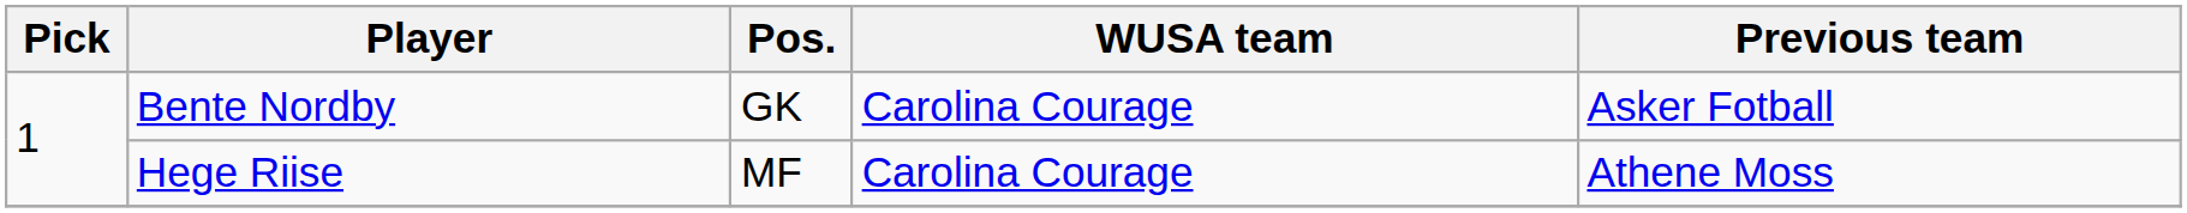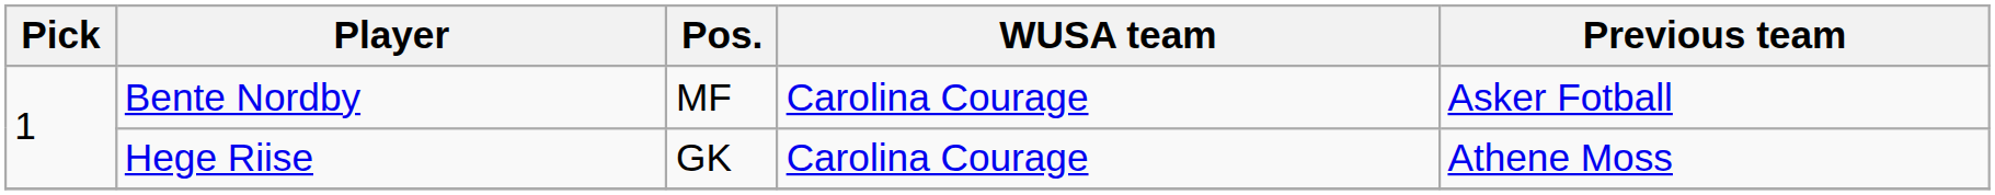 <table class="wikitable">
 <tr>
 <th width="5%">Pick</th>
 <th width="25%">Player</th>
 <th width="5%">Pos.</th>
 <th width="30%">WUSA team</th>
 <th width="25%">Previous team</th>
 </tr>
 <tr>
 <td rowspan=2>1</td>
 <td> <a href='#'>Bente Nordby</a></td>
-<td>GK</td>
+<td>MF</td>
 <td><a href='#'>Carolina Courage</a></td>
 <td><a href='#'>Asker Fotball</a></td>
 </tr>
 <tr>
 <td> <a href='#'>Hege Riise</a></td>
-<td>MF</td>
+<td>GK</td>
 <td><a href='#'>Carolina Courage</a></td>
 <td><a href='#'>Athene Moss</a></td>
 </tr>
 <tr>
 </tr>
 </table>
